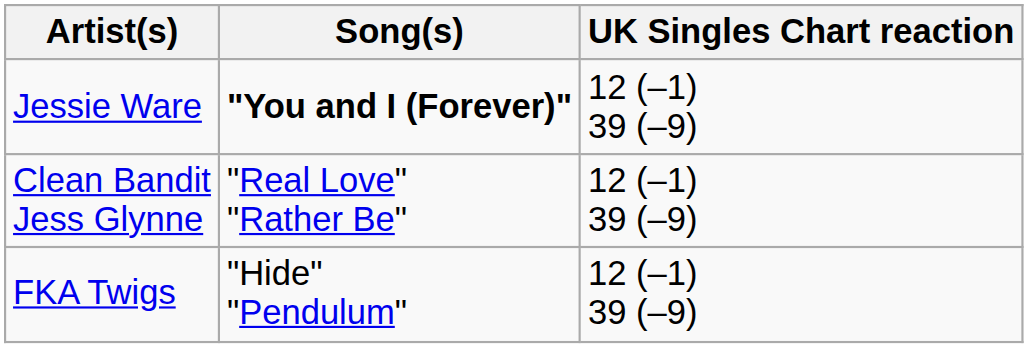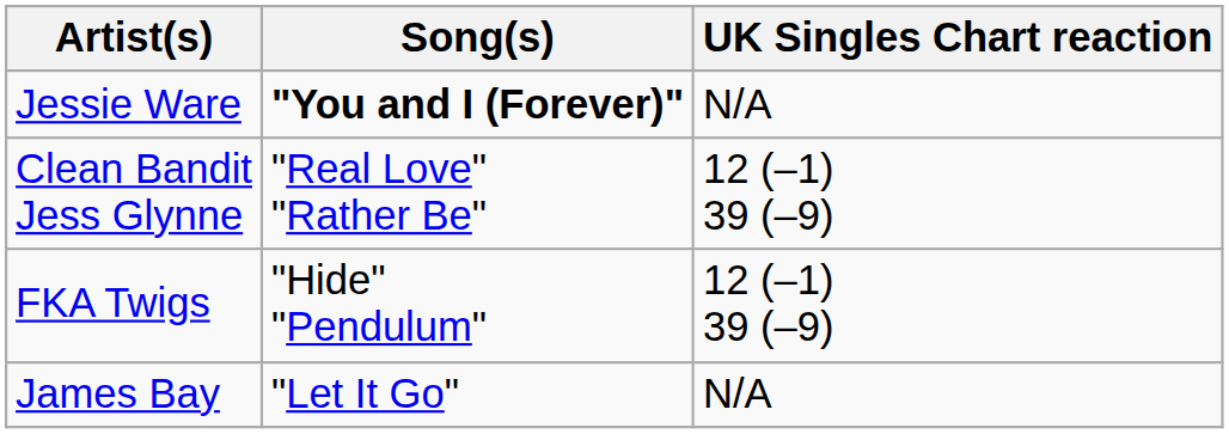 <table class="wikitable">
 <tr>
 <th>Artist(s)</th>
 <th>Song(s)</th>
 <th>UK Singles Chart reaction</th>
 </tr>
 <tr>
 <td><a href='#'>Jessie Ware</a></td>
 <td><strong>"You and I (Forever)"</strong></td>
-<td>12 (–1)<br>39 (–9)</td>
+<td>N/A</td>
 </tr>
 <tr>
 <td><a href='#'>Clean Bandit</a><br><a href='#'>Jess Glynne</a></td>
 <td>"<a href='#'>Real Love</a>"<br>"<a href='#'>Rather Be</a>"</td>
 <td>12 (–1)<br>39 (–9)</td>
 </tr>
 <tr>
 <td><a href='#'>FKA Twigs</a></td>
 <td>"Hide"<br>"<a href='#'>Pendulum</a>"</td>
 <td>12 (–1)<br>39 (–9)</td>
 </tr>
+<tr>
+<td><a href='#'>James Bay</a></td>
+<td>"<a href='#'>Let It Go</a>"</td>
+<td>N/A</td>
+</tr>
 </table>
